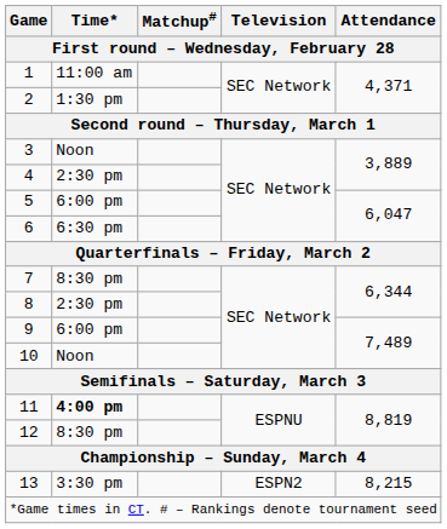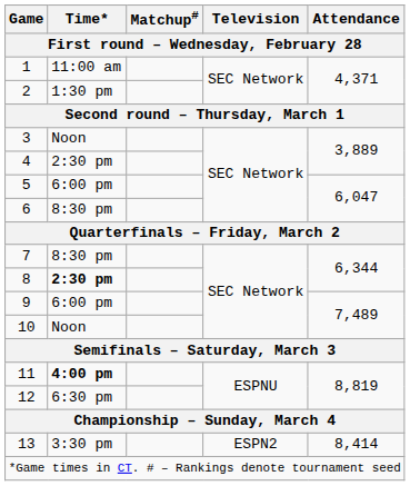 <table class="wikitable" style="font-size: 95%">
 <tr>
 <th>Game</th>
 <th>Time*</th>
 <th>Matchup<sup>#</sup></th>
 <th>Television</th>
 <th>Attendance</th>
 </tr>
 <tr>
 <th colspan=5>First round – Wednesday, February 28</th>
 </tr>
 <tr>
 <td align=center>1</td>
 <td>11:00 am</td>
 <td></td>
 <td rowspan=2 align=center>SEC Network</td>
 <td rowspan=2 align=center>4,371</td>
 </tr>
 <tr>
 <td align=center>2</td>
 <td>1:30 pm</td>
 <td></td>
 </tr>
 <tr>
 <th colspan=5>Second round – Thursday, March 1</th>
 </tr>
 <tr>
 <td align=center>3</td>
 <td>Noon</td>
 <td></td>
 <td rowspan=4 align=center>SEC Network</td>
 <td rowspan=2 align=center>3,889</td>
 </tr>
 <tr>
 <td align=center>4</td>
 <td>2:30 pm</td>
 <td></td>
 </tr>
 <tr>
 <td align=center>5</td>
 <td>6:00 pm</td>
 <td></td>
 <td rowspan=2 align=center>6,047</td>
 </tr>
 <tr>
 <td align=center>6</td>
-<td>6:30 pm</td>
+<td>8:30 pm</td>
 <td></td>
 </tr>
 <tr>
 <th colspan=5>Quarterfinals – Friday, March 2</th>
 </tr>
 <tr>
 <td align=center>7</td>
 <td>8:30 pm</td>
 <td></td>
 <td rowspan=4 align=center>SEC Network</td>
 <td rowspan=2 align=center>6,344</td>
 </tr>
 <tr>
 <td align=center>8</td>
-<td>2:30 pm</td>
+<td><strong>2:30 pm</strong></td>
 <td></td>
 </tr>
 <tr>
 <td align=center>9</td>
 <td>6:00 pm</td>
 <td></td>
 <td rowspan=2 align=center>7,489</td>
 </tr>
 <tr>
 <td align=center>10</td>
 <td>Noon</td>
 <td></td>
 </tr>
 <tr>
 <th colspan=5>Semifinals – Saturday, March 3</th>
 </tr>
 <tr>
 <td align=center>11</td>
 <td><strong>4:00 pm</strong></td>
 <td></td>
 <td rowspan=2 align=center>ESPNU</td>
 <td rowspan=2 align=center>8,819</td>
 </tr>
 <tr>
 <td align=center>12</td>
-<td>8:30 pm</td>
+<td>6:30 pm</td>
 <td></td>
 </tr>
 <tr>
 <th colspan=5>Championship – Sunday, March 4</th>
 </tr>
 <tr>
 <td align=center>13</td>
 <td>3:30 pm</td>
 <td></td>
 <td rowspan=1 align=center>ESPN2</td>
-<td rowspan=1 align=center>8,215</td>
+<td rowspan=1 align=center>8,414</td>
 </tr>
 <tr>
 <td colspan=5><small>*Game times in <a href='#'>CT</a>. # – Rankings denote tournament seed</small></td>
 </tr>
 </table>
